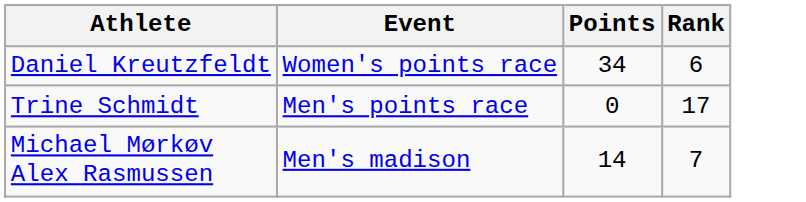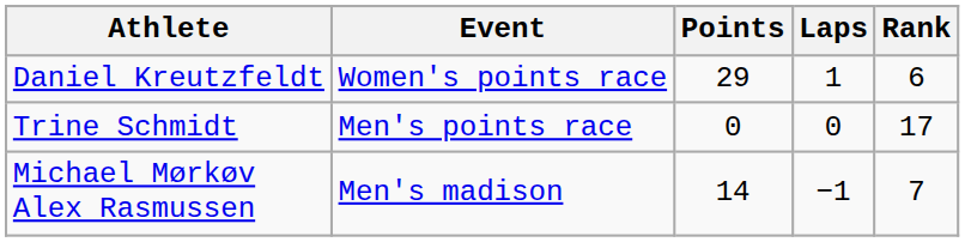 <table class=wikitable style="font-size:90%">
 <tr>
 <th>Athlete</th>
 <th>Event</th>
 <th>Points</th>
+<th>Laps</th>
 <th>Rank</th>
 </tr>
 <tr align=center>
 <td align=left><a href='#'>Daniel Kreutzfeldt</a></td>
 <td align=left><a href='#'>Women's points race</a></td>
-<td>34</td>
+<td>29</td>
+<td>1</td>
 <td>6</td>
 </tr>
 <tr align=center>
 <td align=left><a href='#'>Trine Schmidt</a></td>
 <td align=left><a href='#'>Men's points race</a></td>
+<td>0</td>
 <td>0</td>
 <td>17</td>
 </tr>
 <tr align=center>
 <td align=left><a href='#'>Michael Mørkøv</a><br><a href='#'>Alex Rasmussen</a></td>
 <td align=left><a href='#'>Men's madison</a></td>
 <td>14</td>
+<td>−1</td>
 <td>7</td>
 </tr>
 </table>
